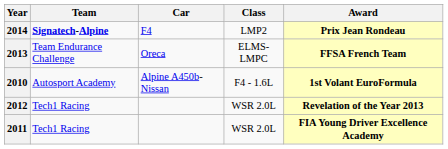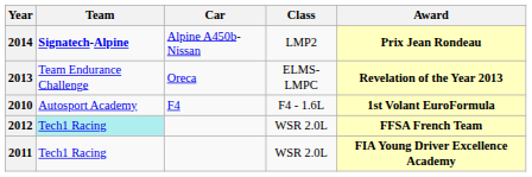 <table class="wikitable" style="text-align:center; font-size:90%">
 <tr>
 <th>Year</th>
 <th>Team</th>
 <th>Car</th>
 <th>Class</th>
 <th>Award</th>
 </tr>
 <tr>
 <th>2014</th>
 <td align="left"><strong> <a href='#'>Signatech</a>-<a href='#'>Alpine</a></strong></td>
-<td align=left><a href='#'>F4</a></td>
+<td align="left"><a href='#'>Alpine A450b</a>-<a href='#'>Nissan</a></td>
 <td>LMP2</td>
 <td style="background:#FFFFBF;"><strong>Prix Jean Rondeau</strong></td>
 </tr>
 <tr>
 <th>2013</th>
 <td align=left><a href='#'>Team Endurance Challenge</a></td>
 <td align=left><a href='#'>Oreca</a></td>
 <td>ELMS-LMPC</td>
-<td style="background:#FFFFBF;"><strong>FFSA French Team</strong></td>
+<td style="background:#FFFFBF;"><strong>Revelation of the Year 2013</strong></td>
 </tr>
 <tr>
 <th>2010</th>
 <td align=left><a href='#'>Autosport Academy</a></td>
-<td align="left"><a href='#'>Alpine A450b</a>-<a href='#'>Nissan</a></td>
+<td align=left><a href='#'>F4</a></td>
 <td>F4 - 1.6L</td>
 <td style="background:#FFFFBF;"><strong>1st Volant EuroFormula</strong></td>
 </tr>
 <tr>
 <th>2012</th>
-<td align=left><a href='#'>Tech1 Racing</a></td>
+<td align=left style="background: paleturquoise;"><a href='#'>Tech1 Racing</a></td>
 <td align=left></td>
 <td>WSR 2.0L</td>
-<td style="background:#FFFFBF;"><strong>Revelation of the Year 2013</strong></td>
+<td style="background:#FFFFBF;"><strong>FFSA French Team</strong></td>
 </tr>
 <tr>
 <th>2011</th>
 <td rowspan=2 align=left><a href='#'>Tech1 Racing</a></td>
 <td rowspan=2align=left></td>
 <td>WSR 2.0L</td>
 <td style="background:#FFFFBF;"><strong>FIA Young Driver Excellence Academy</strong></td>
 </tr>
 </table>
